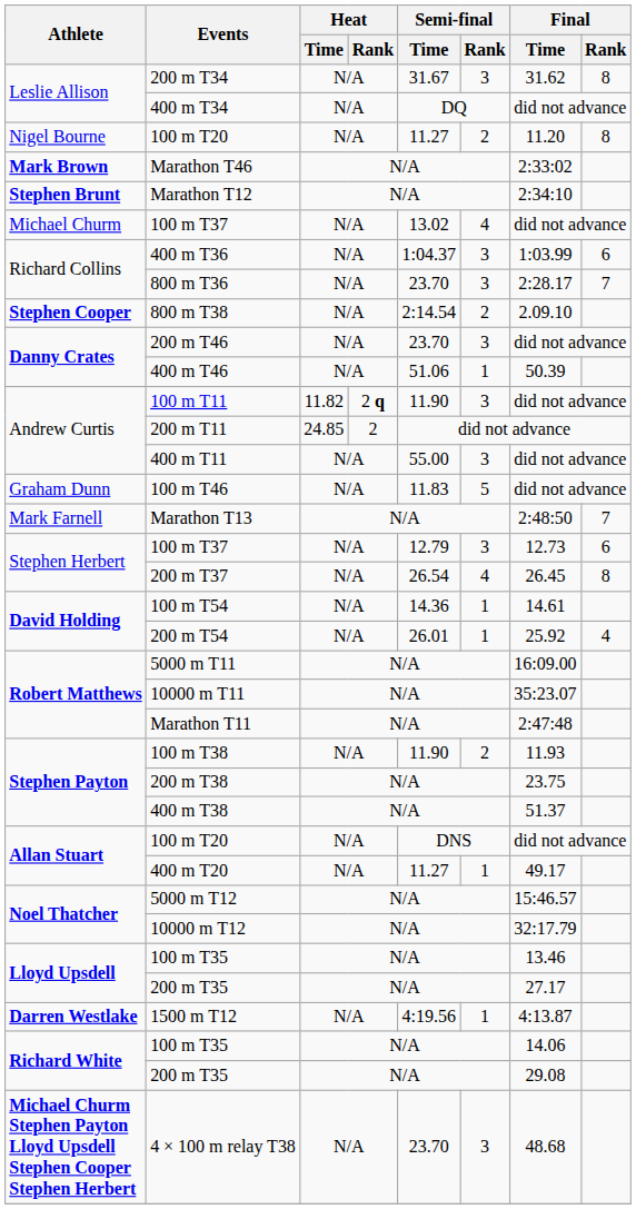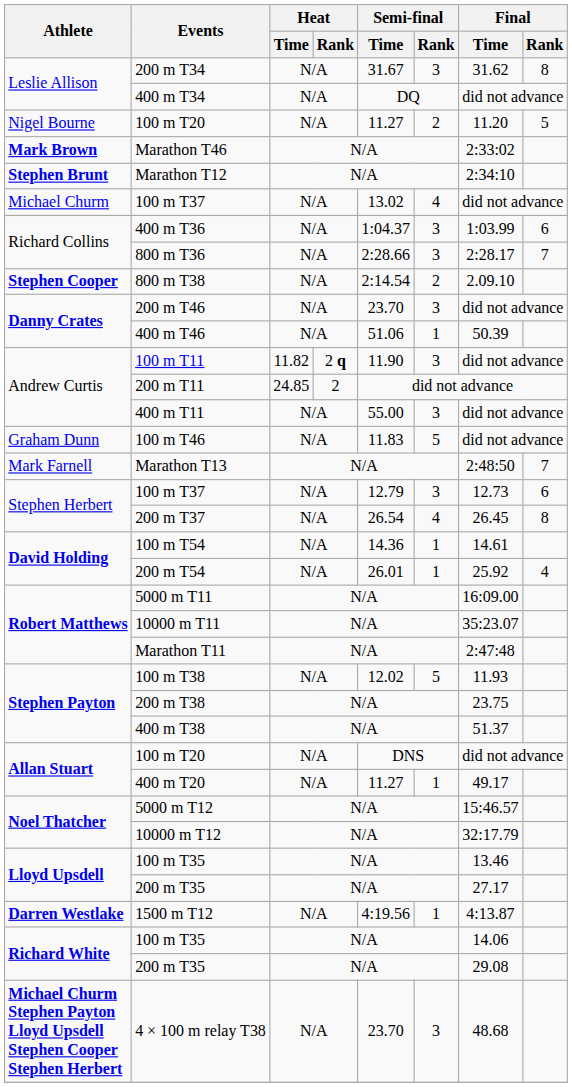 <table class=wikitable style="font-size:90%">
 <tr>
 <th rowspan="2">Athlete</th>
 <th rowspan="2">Events</th>
 <th colspan="2">Heat</th>
 <th colspan="2">Semi-final</th>
 <th colspan="2">Final</th>
 </tr>
 <tr>
 <th>Time</th>
 <th>Rank</th>
 <th>Time</th>
 <th>Rank</th>
 <th>Time</th>
 <th>Rank</th>
 </tr>
 <tr>
 <td rowspan="2"><a href='#'>Leslie Allison</a></td>
 <td>200 m T34</td>
 <td align="center" colspan="2">N/A</td>
 <td align="center">31.67</td>
 <td align="center">3</td>
 <td align="center">31.62</td>
 <td align="center">8</td>
 </tr>
 <tr>
 <td>400 m T34</td>
 <td align="center" colspan="2">N/A</td>
 <td align="center" colspan="2">DQ</td>
 <td align="center" colspan="2">did not advance</td>
 </tr>
 <tr>
 <td><a href='#'>Nigel Bourne</a></td>
 <td>100 m T20</td>
 <td align="center" colspan="2">N/A</td>
 <td align="center">11.27</td>
 <td align="center">2</td>
 <td align="center">11.20</td>
-<td align="center">8</td>
+<td align="center">5</td>
 </tr>
 <tr>
 <td><strong><a href='#'>Mark Brown</a></strong></td>
 <td>Marathon T46</td>
 <td align="center" colspan="4">N/A</td>
 <td align="center">2:33:02</td>
 <td align="center"></td>
 </tr>
 <tr>
 <td><strong><a href='#'>Stephen Brunt</a></strong></td>
 <td>Marathon T12</td>
 <td align="center" colspan="4">N/A</td>
 <td align="center">2:34:10</td>
 <td align="center"></td>
 </tr>
 <tr>
 <td><a href='#'>Michael Churm</a></td>
 <td>100 m T37</td>
 <td align="center" colspan="2">N/A</td>
 <td align="center">13.02</td>
 <td align="center">4</td>
 <td align="center" colspan="2">did not advance</td>
 </tr>
 <tr>
 <td rowspan="2">Richard Collins</td>
 <td>400 m T36</td>
 <td align="center" colspan="2">N/A</td>
 <td align="center">1:04.37</td>
 <td align="center">3</td>
 <td align="center">1:03.99</td>
 <td align="center">6</td>
 </tr>
 <tr>
 <td>800 m T36</td>
 <td align="center" colspan="2">N/A</td>
-<td align="center">23.70</td>
+<td align="center">2:28.66</td>
 <td align="center">3</td>
 <td align="center">2:28.17</td>
 <td align="center">7</td>
 </tr>
 <tr>
 <td><strong><a href='#'>Stephen Cooper</a></strong></td>
 <td>800 m T38</td>
 <td align="center" colspan="2">N/A</td>
 <td align="center">2:14.54</td>
 <td align="center">2</td>
 <td align="center">2.09.10</td>
 <td align="center"></td>
 </tr>
 <tr>
 <td rowspan="2"><strong><a href='#'>Danny Crates</a></strong></td>
 <td>200 m T46</td>
 <td align="center" colspan="2">N/A</td>
 <td align="center">23.70</td>
 <td align="center">3</td>
 <td align="center" colspan="2">did not advance</td>
 </tr>
 <tr>
 <td>400 m T46</td>
 <td align="center" colspan="2">N/A</td>
 <td align="center">51.06</td>
 <td align="center">1</td>
 <td align="center">50.39</td>
 <td align="center"></td>
 </tr>
 <tr>
 <td rowspan="3">Andrew Curtis</td>
 <td><a href='#'>100 m T11</a></td>
 <td align="center">11.82</td>
 <td align="center">2 <strong>q</strong></td>
 <td align="center">11.90</td>
 <td align="center">3</td>
 <td align="center" colspan="2">did not advance</td>
 </tr>
 <tr>
 <td>200 m T11</td>
 <td align="center">24.85</td>
 <td align="center">2</td>
 <td align="center" colspan="4">did not advance</td>
 </tr>
 <tr>
 <td>400 m T11</td>
 <td align="center" colspan="2">N/A</td>
 <td align="center">55.00</td>
 <td align="center">3</td>
 <td align="center" colspan="2">did not advance</td>
 </tr>
 <tr>
 <td><a href='#'>Graham Dunn</a></td>
 <td>100 m T46</td>
 <td align="center" colspan="2">N/A</td>
 <td align="center">11.83</td>
 <td align="center">5</td>
 <td align="center" colspan="2">did not advance</td>
 </tr>
 <tr>
 <td><a href='#'>Mark Farnell</a></td>
 <td>Marathon T13</td>
 <td align="center" colspan="4">N/A</td>
 <td align="center">2:48:50</td>
 <td align="center">7</td>
 </tr>
 <tr>
 <td rowspan="2"><a href='#'>Stephen Herbert</a></td>
 <td>100 m T37</td>
 <td align="center" colspan="2">N/A</td>
 <td align="center">12.79</td>
 <td align="center">3</td>
 <td align="center">12.73</td>
 <td align="center">6</td>
 </tr>
 <tr>
 <td>200 m T37</td>
 <td align="center" colspan="2">N/A</td>
 <td align="center">26.54</td>
 <td align="center">4</td>
 <td align="center">26.45</td>
 <td align="center">8</td>
 </tr>
 <tr>
 <td rowspan="2"><strong><a href='#'>David Holding</a></strong></td>
 <td>100 m T54</td>
 <td align="center" colspan="2">N/A</td>
 <td align="center">14.36</td>
 <td align="center">1</td>
 <td align="center">14.61</td>
 <td align="center"></td>
 </tr>
 <tr>
 <td>200 m T54</td>
 <td align="center" colspan="2">N/A</td>
 <td align="center">26.01</td>
 <td align="center">1</td>
 <td align="center">25.92</td>
 <td align="center">4</td>
 </tr>
 <tr>
 <td rowspan="3"><strong><a href='#'>Robert Matthews</a></strong></td>
 <td>5000 m T11</td>
 <td align="center" colspan="4">N/A</td>
 <td align="center">16:09.00</td>
 <td align="center"></td>
 </tr>
 <tr>
 <td>10000 m T11</td>
 <td align="center" colspan="4">N/A</td>
 <td align="center">35:23.07</td>
 <td align="center"></td>
 </tr>
 <tr>
 <td>Marathon T11</td>
 <td align="center" colspan="4">N/A</td>
 <td align="center">2:47:48</td>
 <td align="center"></td>
 </tr>
 <tr>
 <td rowspan="3"><strong><a href='#'>Stephen Payton</a></strong></td>
 <td>100 m T38</td>
 <td align="center" colspan="2">N/A</td>
-<td align="center">11.90</td>
-<td align="center">2</td>
+<td align="center">12.02</td>
+<td align="center">5</td>
 <td align="center">11.93</td>
 <td align="center"></td>
 </tr>
 <tr>
 <td>200 m T38</td>
 <td align="center" colspan="4">N/A</td>
 <td align="center">23.75</td>
 <td align="center"></td>
 </tr>
 <tr>
 <td>400 m T38</td>
 <td align="center" colspan="4">N/A</td>
 <td align="center">51.37</td>
 <td align="center"></td>
 </tr>
 <tr>
 <td rowspan="2"><strong><a href='#'>Allan Stuart</a></strong></td>
 <td>100 m T20</td>
 <td align="center" colspan="2">N/A</td>
 <td align="center" colspan="2">DNS</td>
 <td align="center" colspan="2">did not advance</td>
 </tr>
 <tr>
 <td>400 m T20</td>
 <td align="center" colspan="2">N/A</td>
 <td align="center">11.27</td>
 <td align="center">1</td>
 <td align="center">49.17</td>
 <td align="center"></td>
 </tr>
 <tr>
 <td rowspan="2"><strong><a href='#'>Noel Thatcher</a></strong></td>
 <td>5000 m T12</td>
 <td align="center" colspan="4">N/A</td>
 <td align="center">15:46.57</td>
 <td align="center"></td>
 </tr>
 <tr>
 <td>10000 m T12</td>
 <td align="center" colspan="4">N/A</td>
 <td align="center">32:17.79</td>
 <td align="center"></td>
 </tr>
 <tr>
 <td rowspan="2"><strong><a href='#'>Lloyd Upsdell</a></strong></td>
 <td>100 m T35</td>
 <td align="center" colspan="4">N/A</td>
 <td align="center">13.46</td>
 <td align="center"></td>
 </tr>
 <tr>
 <td>200 m T35</td>
 <td align="center" colspan="4">N/A</td>
 <td align="center">27.17</td>
 <td align="center"></td>
 </tr>
 <tr>
 <td><strong><a href='#'>Darren Westlake</a></strong></td>
 <td>1500 m T12</td>
 <td align="center" colspan="2">N/A</td>
 <td align="center">4:19.56</td>
 <td align="center">1</td>
 <td align="center">4:13.87</td>
 <td align="center"></td>
 </tr>
 <tr>
 <td rowspan="2"><strong><a href='#'>Richard White</a></strong></td>
 <td>100 m T35</td>
 <td align="center" colspan="4">N/A</td>
 <td align="center">14.06</td>
 <td align="center"></td>
 </tr>
 <tr>
 <td>200 m T35</td>
 <td align="center" colspan="4">N/A</td>
 <td align="center">29.08</td>
 <td align="center"></td>
 </tr>
 <tr>
 <td><strong><a href='#'>Michael Churm</a><br><a href='#'>Stephen Payton</a><br><a href='#'>Lloyd Upsdell</a><br><a href='#'>Stephen Cooper</a><br><a href='#'>Stephen Herbert</a></strong></td>
 <td>4 × 100 m relay T38</td>
 <td align="center" colspan="2">N/A</td>
 <td align="center">23.70</td>
 <td align="center">3</td>
 <td align="center">48.68</td>
 <td align="center"></td>
 </tr>
 <tr>
 </tr>
 </table>
